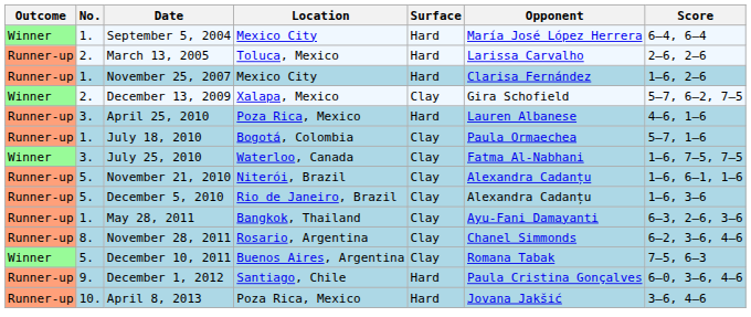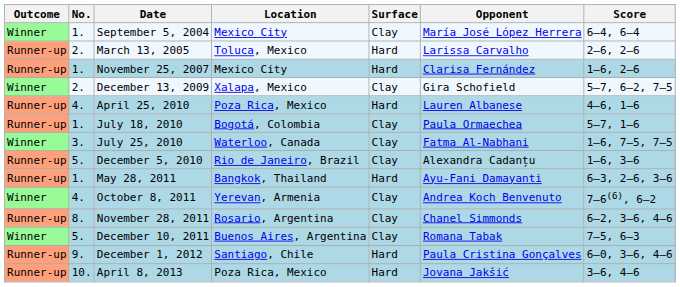 <table class="sortable wikitable" style="font-size:97%;">
 <tr>
 <th>Outcome</th>
 <th>No.</th>
 <th>Date</th>
 <th>Location</th>
 <th>Surface</th>
 <th>Opponent</th>
 <th class="unsortable">Score</th>
 </tr>
 <tr bgcolor="#f0f8ff">
 <td bgcolor="98FB98">Winner</td>
 <td>1.</td>
 <td>September 5, 2004</td>
 <td><a href='#'>Mexico City</a></td>
-<td>Hard</td>
+<td>Clay</td>
 <td> <a href='#'>María José López Herrera</a></td>
 <td>6–4, 6–4</td>
 </tr>
 <tr bgcolor="#f0f8ff">
 <td bgcolor="FFA07A">Runner-up</td>
 <td>2.</td>
 <td>March 13, 2005</td>
 <td><a href='#'>Toluca</a>, Mexico</td>
 <td>Hard</td>
 <td> <a href='#'>Larissa Carvalho</a></td>
 <td>2–6, 2–6</td>
 </tr>
 <tr bgcolor="lightblue">
 <td bgcolor="FFA07A">Runner-up</td>
 <td>1.</td>
 <td>November 25, 2007</td>
 <td>Mexico City</td>
 <td>Hard</td>
 <td> <a href='#'>Clarisa Fernández</a></td>
 <td>1–6, 2–6</td>
 </tr>
 <tr bgcolor="#f0f8ff">
 <td bgcolor="98FB98">Winner</td>
 <td>2.</td>
 <td>December 13, 2009</td>
 <td><a href='#'>Xalapa</a>, Mexico</td>
 <td>Clay</td>
 <td> Gira Schofield</td>
 <td>5–7, 6–2, 7–5</td>
 </tr>
 <tr bgcolor="lightblue">
 <td bgcolor="FFA07A">Runner-up</td>
-<td>3.</td>
+<td>4.</td>
 <td>April 25, 2010</td>
 <td><a href='#'>Poza Rica</a>, Mexico</td>
 <td>Hard</td>
 <td> <a href='#'>Lauren Albanese</a></td>
 <td>4–6, 1–6</td>
 </tr>
 <tr bgcolor="lightblue">
 <td bgcolor="FFA07A">Runner-up</td>
 <td>1.</td>
 <td>July 18, 2010</td>
 <td><a href='#'>Bogotá</a>, Colombia</td>
 <td>Clay</td>
 <td> <a href='#'>Paula Ormaechea</a></td>
 <td>5–7, 1–6</td>
 </tr>
 <tr bgcolor="lightblue">
 <td bgcolor="98FB98">Winner</td>
 <td>3.</td>
 <td>July 25, 2010</td>
 <td><a href='#'>Waterloo</a>, Canada</td>
 <td>Clay</td>
 <td> <a href='#'>Fatma Al-Nabhani</a></td>
 <td>1–6, 7–5, 7–5</td>
 </tr>
 <tr bgcolor="lightblue">
 <td bgcolor="FFA07A">Runner-up</td>
 <td>5.</td>
-<td>November 21, 2010</td>
-<td><a href='#'>Niterói</a>, Brazil</td>
-<td>Clay</td>
-<td> <a href='#'>Alexandra Cadanțu</a></td>
-<td>1–6, 6–1, 1–6</td>
-</tr>
-<tr bgcolor="lightblue">
-<td bgcolor="FFA07A">Runner-up</td>
-<td>5.</td>
 <td>December 5, 2010</td>
 <td><a href='#'>Rio de Janeiro</a>, Brazil</td>
 <td>Clay</td>
 <td> Alexandra Cadanțu</td>
 <td>1–6, 3–6</td>
 </tr>
 <tr bgcolor="lightblue">
 <td bgcolor="FFA07A">Runner-up</td>
 <td>1.</td>
 <td>May 28, 2011</td>
 <td><a href='#'>Bangkok</a>, Thailand</td>
-<td>Clay</td>
+<td>Hard</td>
 <td> <a href='#'>Ayu-Fani Damayanti</a></td>
 <td>6–3, 2–6, 3–6</td>
+</tr>
+<tr bgcolor="lightblue">
+<td bgcolor="98FB98">Winner</td>
+<td>4.</td>
+<td>October 8, 2011</td>
+<td><a href='#'>Yerevan</a>, Armenia</td>
+<td>Clay</td>
+<td> <a href='#'>Andrea Koch Benvenuto</a></td>
+<td>7–6<sup>(6)</sup>, 6–2</td>
 </tr>
 <tr bgcolor="lightblue">
 <td bgcolor="FFA07A">Runner-up</td>
 <td>8.</td>
 <td>November 28, 2011</td>
 <td><a href='#'>Rosario</a>, Argentina</td>
 <td>Clay</td>
 <td> <a href='#'>Chanel Simmonds</a></td>
 <td>6–2, 3–6, 4–6</td>
 </tr>
 <tr bgcolor="lightblue">
 <td bgcolor="98FB98">Winner</td>
 <td>5.</td>
 <td>December 10, 2011</td>
 <td><a href='#'>Buenos Aires</a>, Argentina</td>
 <td>Clay</td>
 <td> <a href='#'>Romana Tabak</a></td>
 <td>7–5, 6–3</td>
 </tr>
 <tr bgcolor="lightblue">
 <td bgcolor="FFA07A">Runner-up</td>
 <td>9.</td>
 <td>December 1, 2012</td>
 <td><a href='#'>Santiago</a>, Chile</td>
 <td>Hard</td>
 <td> <a href='#'>Paula Cristina Gonçalves</a></td>
 <td>6–0, 3–6, 4–6</td>
 </tr>
 <tr style="background:lightblue;">
 <td bgcolor="FFA07A">Runner-up</td>
 <td>10.</td>
 <td>April 8, 2013</td>
 <td>Poza Rica, Mexico</td>
 <td>Hard</td>
 <td> <a href='#'>Jovana Jakšić</a></td>
 <td>3–6, 4–6</td>
 </tr>
 </table>
